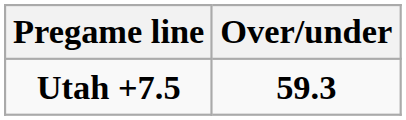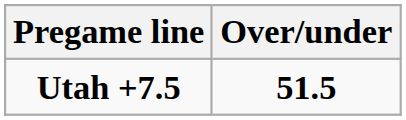 <table class="wikitable">
 <tr align="center">
 <th style=>Pregame line</th>
 <th style=>Over/under</th>
 </tr>
 <tr align="center">
 <td><strong>Utah +7.5</strong></td>
-<td><strong>59.3</strong></td>
+<td><strong>51.5</strong></td>
 </tr>
 </table>
